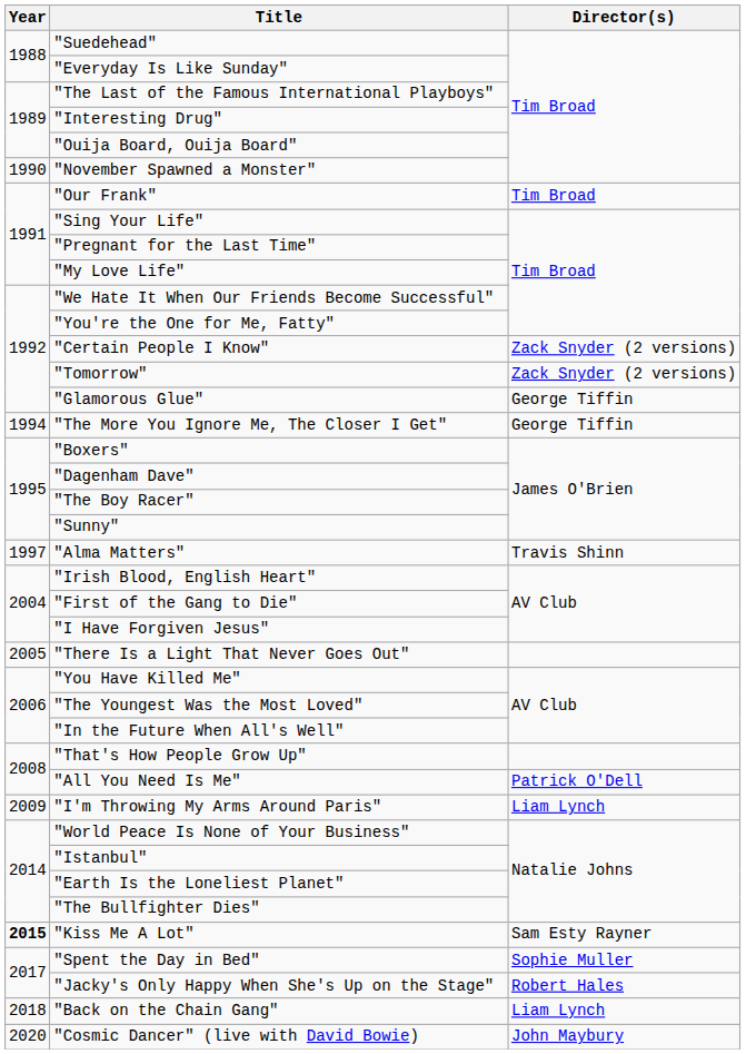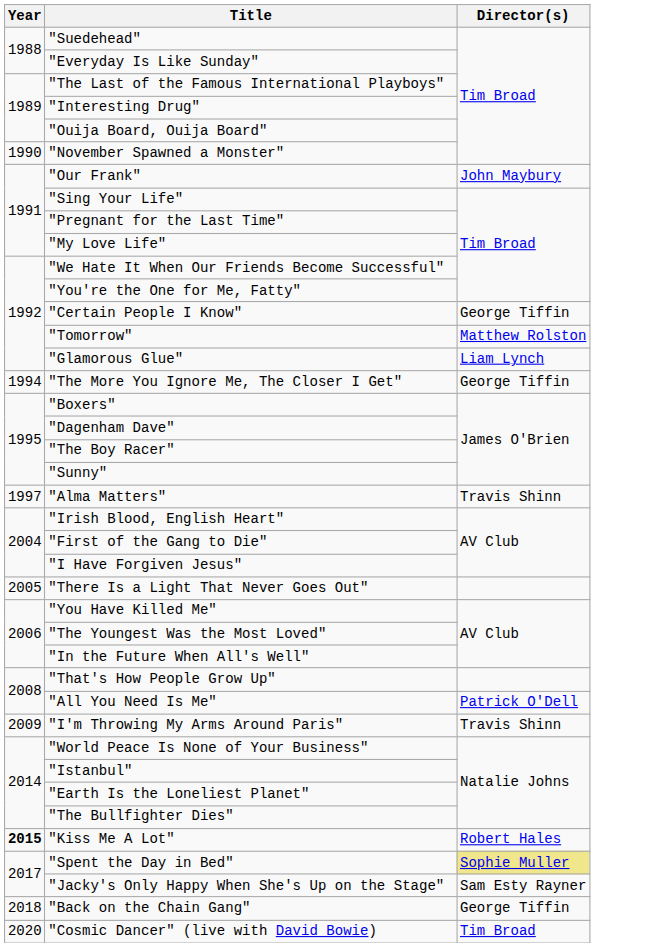 <table class="wikitable plainrowheaders">
 <tr>
 <th scope="col">Year</th>
 <th scope="col" width="375">Title</th>
 <th scope="col">Director(s)</th>
 </tr>
 <tr>
 <td rowspan="2">1988</td>
 <td>"Suedehead"</td>
 <td rowspan="6"><a href='#'>Tim Broad</a></td>
 </tr>
 <tr>
 <td>"Everyday Is Like Sunday"</td>
 </tr>
 <tr>
 <td rowspan="3">1989</td>
 <td>"The Last of the Famous International Playboys"</td>
 </tr>
 <tr>
 <td>"Interesting Drug"</td>
 </tr>
 <tr>
 <td>"Ouija Board, Ouija Board"</td>
 </tr>
 <tr>
 <td>1990</td>
 <td>"November Spawned a Monster"</td>
 </tr>
 <tr>
 <td rowspan="4">1991</td>
 <td>"Our Frank"</td>
-<td><a href='#'>Tim Broad</a></td>
+<td><a href='#'>John Maybury</a></td>
 </tr>
 <tr>
 <td>"Sing Your Life"</td>
 <td rowspan="5"><a href='#'>Tim Broad</a></td>
 </tr>
 <tr>
 <td>"Pregnant for the Last Time"</td>
 </tr>
 <tr>
 <td>"My Love Life"</td>
 </tr>
 <tr>
 <td rowspan="5">1992</td>
 <td>"We Hate It When Our Friends Become Successful"</td>
 </tr>
 <tr>
 <td>"You're the One for Me, Fatty"</td>
 </tr>
 <tr>
 <td>"Certain People I Know"</td>
-<td><a href='#'>Zack Snyder</a> (2 versions)</td>
+<td>George Tiffin</td>
 </tr>
 <tr>
 <td>"Tomorrow"</td>
-<td><a href='#'>Zack Snyder</a> (2 versions)</td>
+<td><a href='#'>Matthew Rolston</a></td>
 </tr>
 <tr>
 <td>"Glamorous Glue"</td>
-<td>George Tiffin</td>
+<td><a href='#'>Liam Lynch</a></td>
 </tr>
 <tr>
 <td>1994</td>
 <td>"The More You Ignore Me, The Closer I Get"</td>
 <td>George Tiffin</td>
 </tr>
 <tr>
 <td rowspan="4">1995</td>
 <td>"Boxers"</td>
 <td rowspan="4">James O'Brien</td>
 </tr>
 <tr>
 <td>"Dagenham Dave"</td>
 </tr>
 <tr>
 <td>"The Boy Racer"</td>
 </tr>
 <tr>
 <td>"Sunny"</td>
 </tr>
 <tr>
 <td>1997</td>
 <td>"Alma Matters"</td>
 <td>Travis Shinn</td>
 </tr>
 <tr>
 <td rowspan="3">2004</td>
 <td>"Irish Blood, English Heart"</td>
 <td rowspan="3">AV Club</td>
 </tr>
 <tr>
 <td>"First of the Gang to Die"</td>
 </tr>
 <tr>
 <td>"I Have Forgiven Jesus"</td>
 </tr>
 <tr>
 <td>2005</td>
 <td>"There Is a Light That Never Goes Out"</td>
 <td></td>
 </tr>
 <tr>
 <td rowspan="3">2006</td>
 <td>"You Have Killed Me"</td>
 <td rowspan="3">AV Club</td>
 </tr>
 <tr>
 <td>"The Youngest Was the Most Loved"</td>
 </tr>
 <tr>
 <td>"In the Future When All's Well"</td>
 </tr>
 <tr>
 <td rowspan="2">2008</td>
 <td>"That's How People Grow Up"</td>
 <td></td>
 </tr>
 <tr>
 <td>"All You Need Is Me"</td>
 <td><a href='#'>Patrick O'Dell</a></td>
 </tr>
 <tr>
 <td>2009</td>
 <td>"I'm Throwing My Arms Around Paris"</td>
-<td><a href='#'>Liam Lynch</a></td>
+<td>Travis Shinn</td>
 </tr>
 <tr>
 <td rowspan="4">2014</td>
 <td>"World Peace Is None of Your Business"</td>
 <td rowspan="4">Natalie Johns</td>
 </tr>
 <tr>
 <td>"Istanbul"</td>
 </tr>
 <tr>
 <td>"Earth Is the Loneliest Planet"</td>
 </tr>
 <tr>
 <td>"The Bullfighter Dies"</td>
 </tr>
 <tr>
 <td><strong>2015</strong></td>
 <td>"Kiss Me A Lot"</td>
-<td>Sam Esty Rayner</td>
+<td><a href='#'>Robert Hales</a></td>
 </tr>
 <tr>
 <td rowspan="2">2017</td>
 <td>"Spent the Day in Bed"</td>
-<td><a href='#'>Sophie Muller</a></td>
+<td style="background: khaki;"><a href='#'>Sophie Muller</a></td>
 </tr>
 <tr>
 <td>"Jacky's Only Happy When She's Up on the Stage"</td>
-<td><a href='#'>Robert Hales</a></td>
+<td>Sam Esty Rayner</td>
 </tr>
 <tr>
 <td rowspan="1">2018</td>
 <td>"Back on the Chain Gang"</td>
-<td><a href='#'>Liam Lynch</a></td>
+<td>George Tiffin</td>
 </tr>
 <tr>
 <td rowspan="1">2020</td>
 <td>"Cosmic Dancer" (live with <a href='#'>David Bowie</a>)</td>
-<td><a href='#'>John Maybury</a></td>
+<td><a href='#'>Tim Broad</a></td>
 </tr>
 </table>
